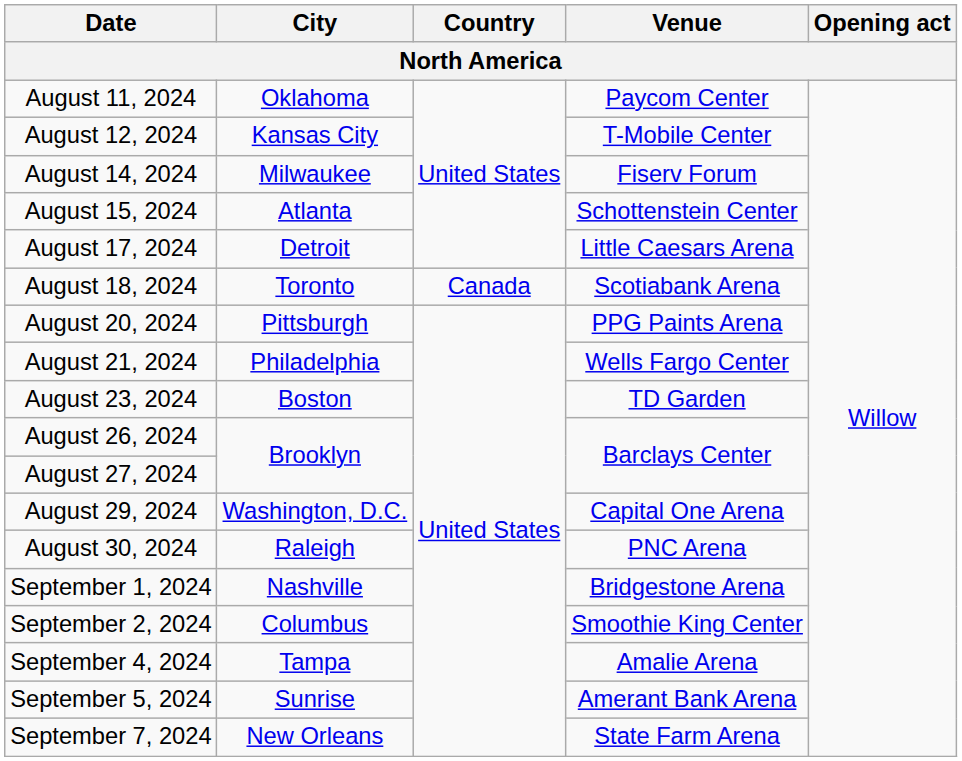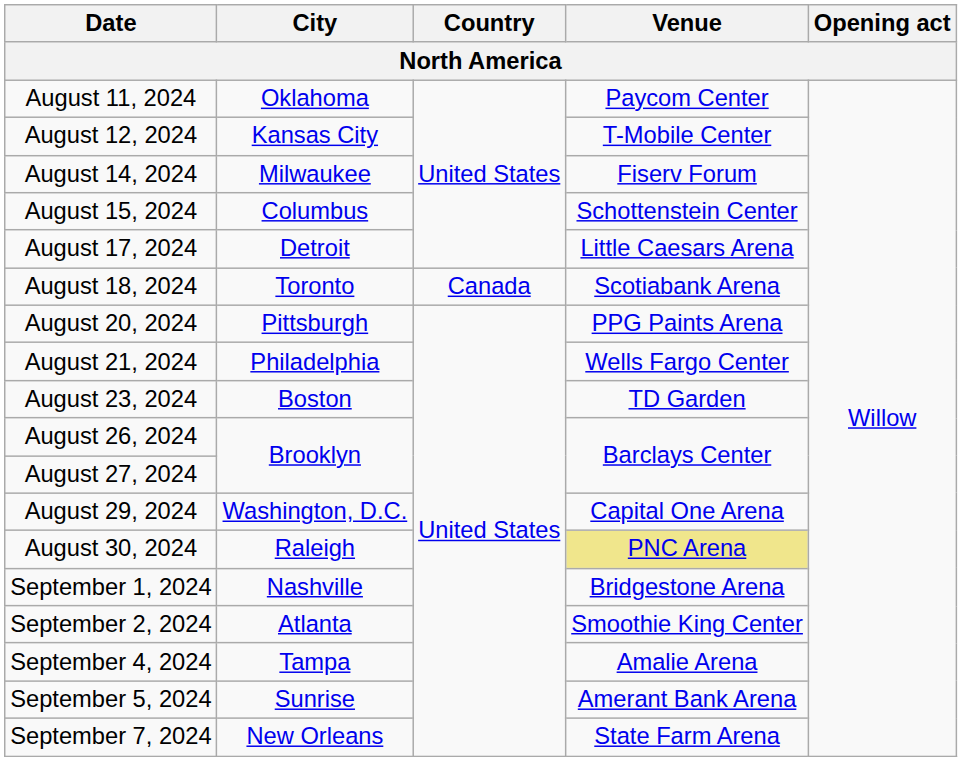 <table class="wikitable" style="text-align:center;">
 <tr>
 <th>Date</th>
 <th>City</th>
 <th>Country</th>
 <th>Venue</th>
 <th>Opening act</th>
 </tr>
 <tr>
 <th colspan="5">North America</th>
 </tr>
 <tr>
 <td>August 11, 2024</td>
 <td><a href='#'>Oklahoma</a></td>
 <td rowspan="5"><a href='#'>United States</a></td>
 <td><a href='#'>Paycom Center</a></td>
 <td rowspan="18"><a href='#'>Willow</a></td>
 </tr>
 <tr>
 <td>August 12, 2024</td>
 <td><a href='#'>Kansas City</a></td>
 <td><a href='#'>T-Mobile Center</a></td>
 </tr>
 <tr>
 <td>August 14, 2024</td>
 <td><a href='#'>Milwaukee</a></td>
 <td><a href='#'>Fiserv Forum</a></td>
 </tr>
 <tr>
 <td>August 15, 2024</td>
-<td><a href='#'>Atlanta</a></td>
+<td><a href='#'>Columbus</a></td>
 <td><a href='#'>Schottenstein Center</a></td>
 </tr>
 <tr>
 <td>August 17, 2024</td>
 <td><a href='#'>Detroit</a></td>
 <td><a href='#'>Little Caesars Arena</a></td>
 </tr>
 <tr>
 <td>August 18, 2024</td>
 <td><a href='#'>Toronto</a></td>
 <td><a href='#'>Canada</a></td>
 <td><a href='#'>Scotiabank Arena</a></td>
 </tr>
 <tr>
 <td>August 20, 2024</td>
 <td><a href='#'>Pittsburgh</a></td>
 <td rowspan="12"><a href='#'>United States</a></td>
 <td><a href='#'>PPG Paints Arena</a></td>
 </tr>
 <tr>
 <td>August 21, 2024</td>
 <td><a href='#'>Philadelphia</a></td>
 <td><a href='#'>Wells Fargo Center</a></td>
 </tr>
 <tr>
 <td>August 23, 2024</td>
 <td><a href='#'>Boston</a></td>
 <td><a href='#'>TD Garden</a></td>
 </tr>
 <tr>
 <td>August 26, 2024</td>
 <td rowspan="2"><a href='#'>Brooklyn</a></td>
 <td rowspan="2"><a href='#'>Barclays Center</a></td>
 </tr>
 <tr>
 <td>August 27, 2024</td>
 </tr>
 <tr>
 <td>August 29, 2024</td>
 <td><a href='#'>Washington, D.C.</a></td>
 <td><a href='#'>Capital One Arena</a></td>
 </tr>
 <tr>
 <td>August 30, 2024</td>
 <td><a href='#'>Raleigh</a></td>
-<td><a href='#'>PNC Arena</a></td>
+<td style="background: khaki;"><a href='#'>PNC Arena</a></td>
 </tr>
 <tr>
 <td>September 1, 2024</td>
 <td><a href='#'>Nashville</a></td>
 <td><a href='#'>Bridgestone Arena</a></td>
 </tr>
 <tr>
 <td>September 2, 2024</td>
-<td><a href='#'>Columbus</a></td>
+<td><a href='#'>Atlanta</a></td>
 <td><a href='#'>Smoothie King Center</a></td>
 </tr>
 <tr>
 <td>September 4, 2024</td>
 <td><a href='#'>Tampa</a></td>
 <td><a href='#'>Amalie Arena</a></td>
 </tr>
 <tr>
 <td>September 5, 2024</td>
 <td><a href='#'>Sunrise</a></td>
 <td><a href='#'>Amerant Bank Arena</a></td>
 </tr>
 <tr>
 <td>September 7, 2024</td>
 <td><a href='#'>New Orleans</a></td>
 <td><a href='#'>State Farm Arena</a></td>
 </tr>
 <tr>
 </tr>
 </table>
